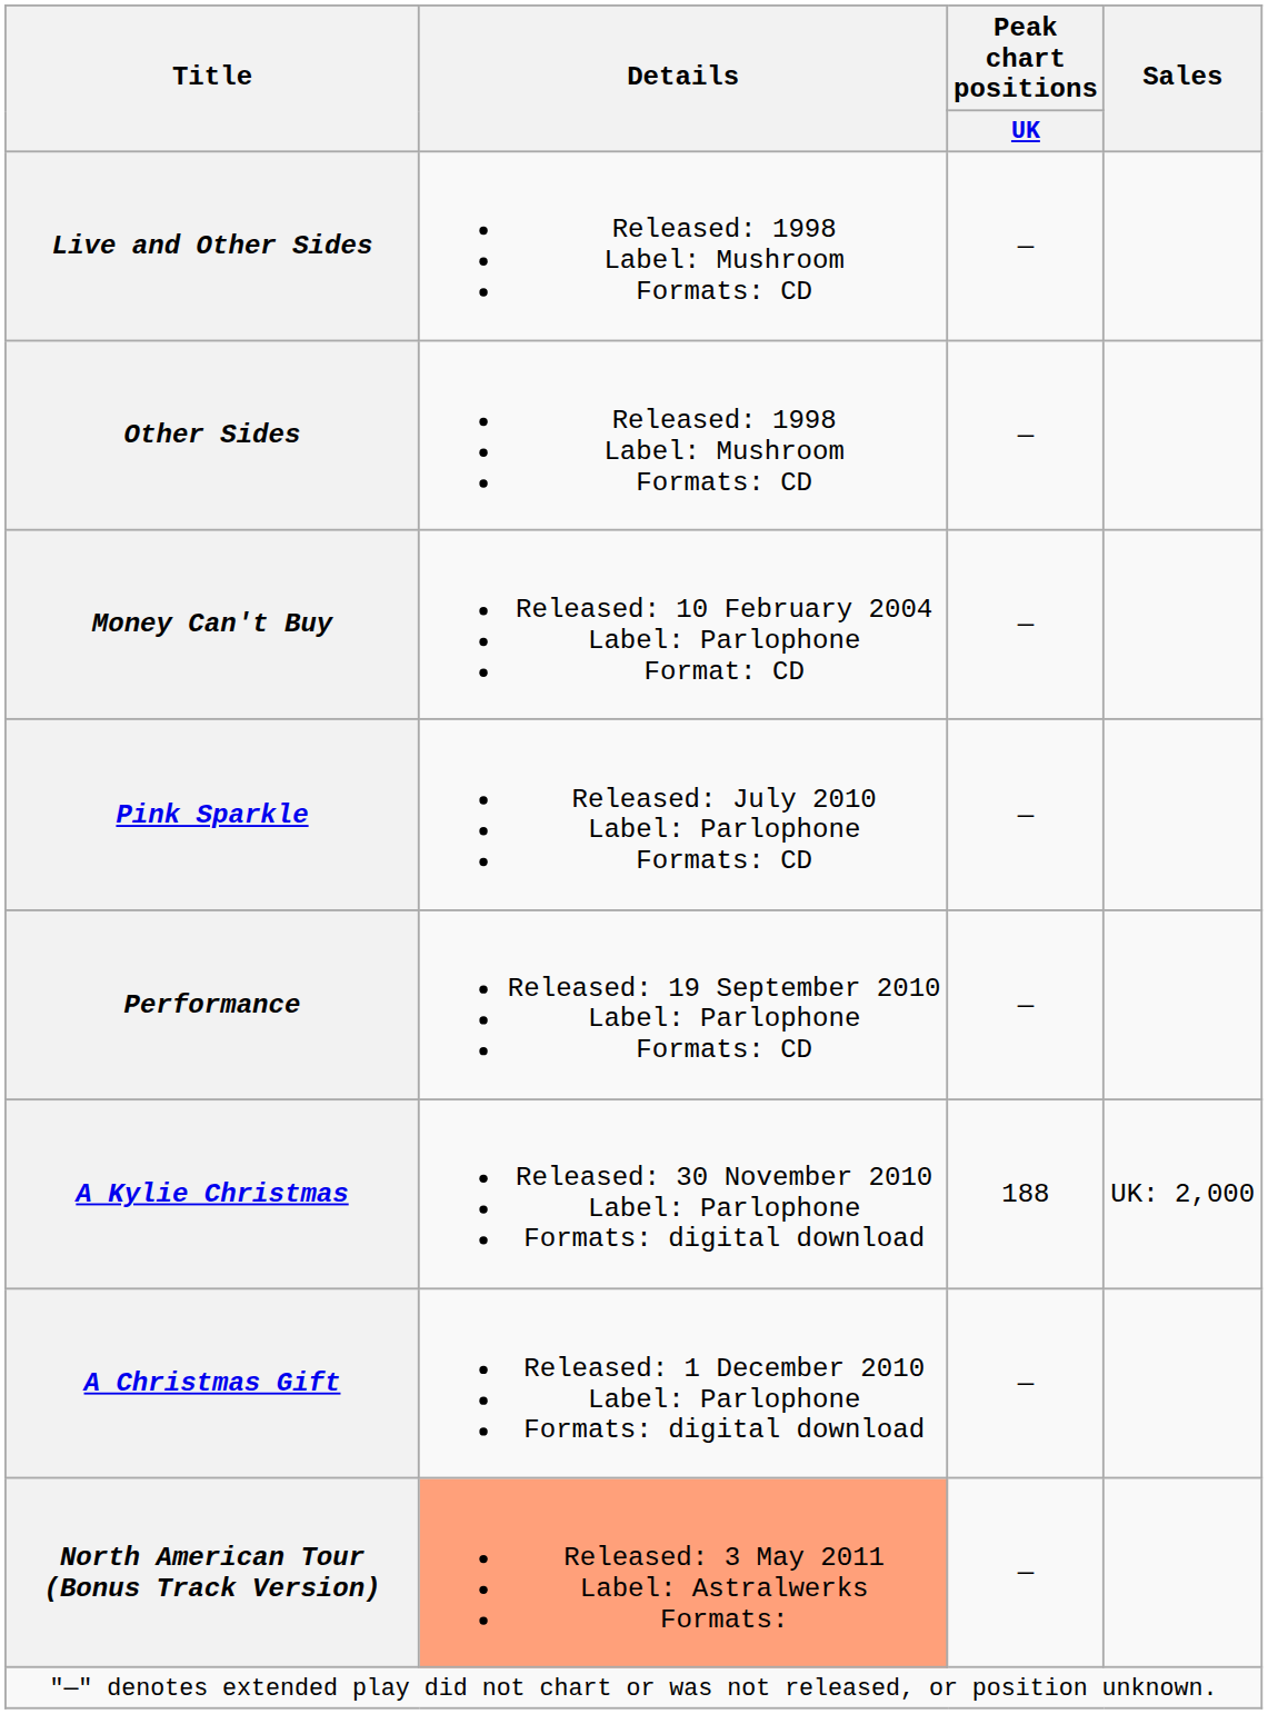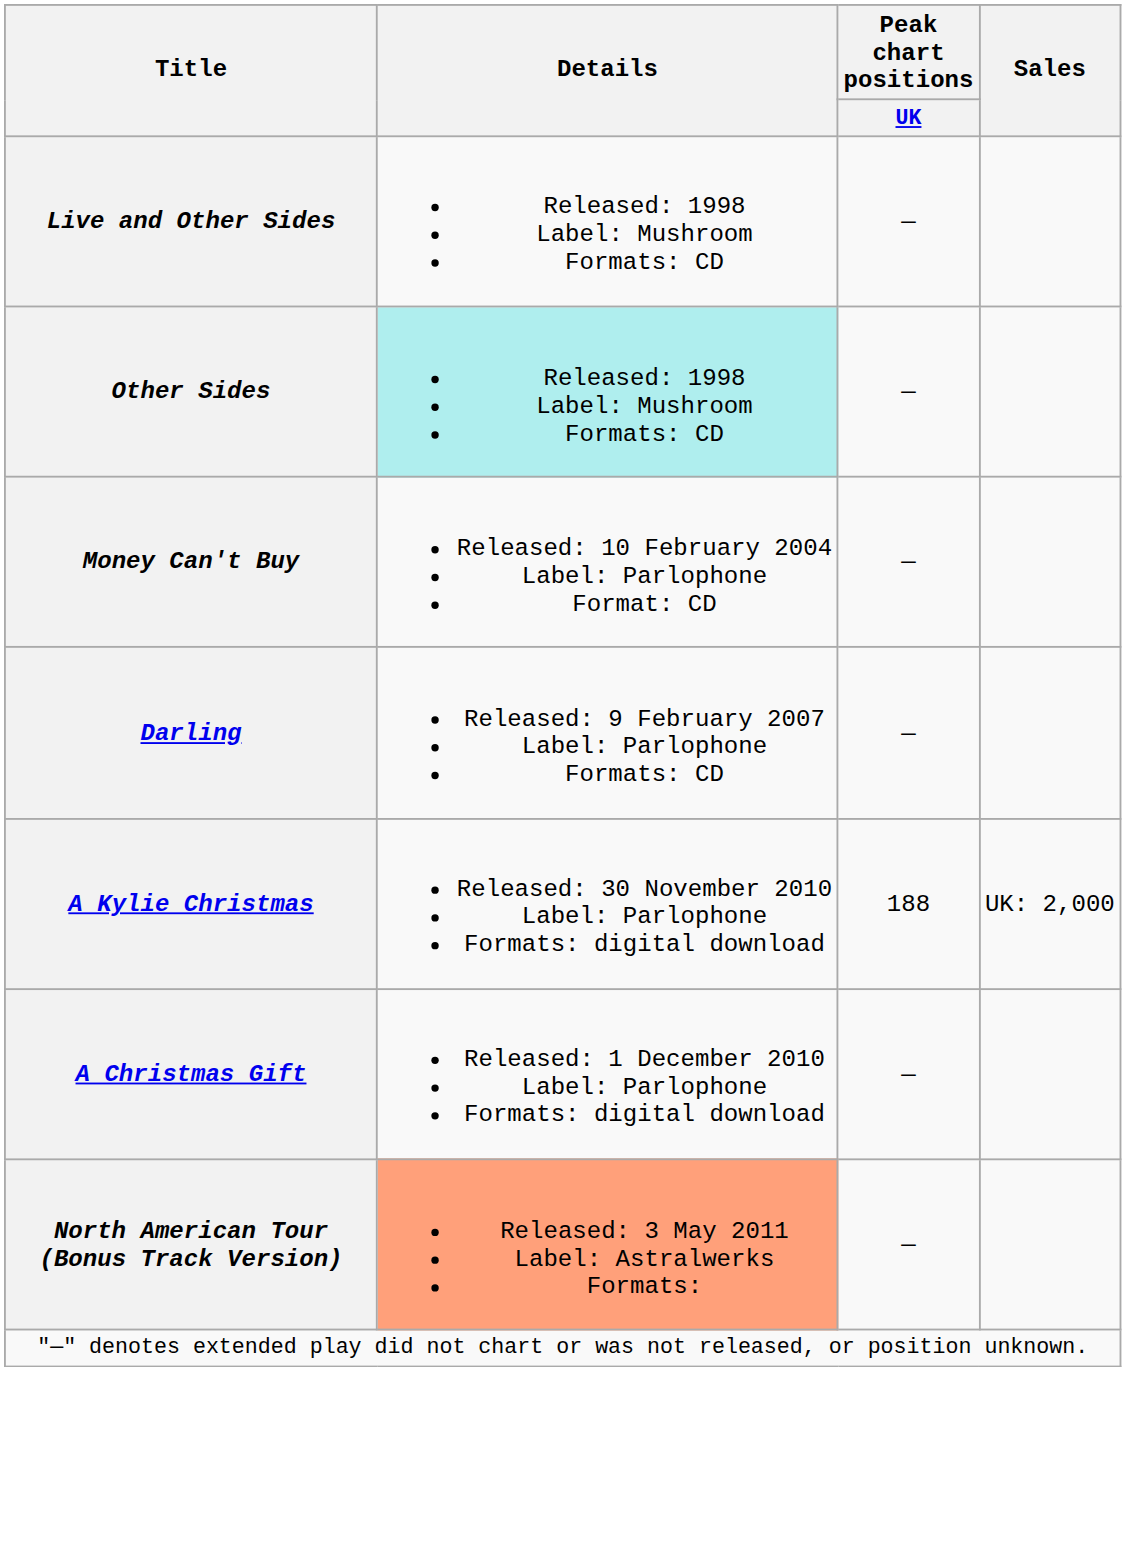 <table class="wikitable plainrowheaders" style="text-align:center;">
 <tr>
 <th scope="col" rowspan="2" style="width:15em;">Title</th>
 <th scope="col" rowspan="2">Details</th>
 <th scope="col">Peak chart positions</th>
 <th scope="col" rowspan="2">Sales</th>
 </tr>
 <tr>
 <th scope="col" style="width:3em;font-size:90%;"><a href='#'>UK</a></th>
 </tr>
 <tr>
 <th scope=row><em>Live and Other Sides</em></th>
 <td><br><ul><li>Released: 1998</li><li>Label: Mushroom</li><li>Formats: CD</li></ul></td>
 <td>—</td>
 <td></td>
 </tr>
 <tr>
 <th scope=row><em>Other Sides</em></th>
-<td><br><ul><li>Released: 1998</li><li>Label: Mushroom</li><li>Formats: CD</li></ul></td>
+<td style="background: paleturquoise;"><br><ul><li>Released: 1998</li><li>Label: Mushroom</li><li>Formats: CD</li></ul></td>
 <td>—</td>
 <td></td>
 </tr>
 <tr>
 <th scope=row><em>Money Can't Buy</em></th>
 <td><br><ul><li>Released: 10 February 2004</li><li>Label: Parlophone</li><li>Format: CD</li></ul></td>
 <td>—</td>
 <td></td>
 </tr>
 <tr>
-<th scope=row><em><a href='#'>Pink Sparkle</a></em></th>
-<td><br><ul><li>Released: July 2010</li><li>Label: Parlophone</li><li>Formats: CD</li></ul></td>
-<td>—</td>
-<td></td>
-</tr>
-<tr>
-<th scope=row><em>Performance</em></th>
-<td><br><ul><li>Released: 19 September 2010</li><li>Label: Parlophone</li><li>Formats: CD</li></ul></td>
+<th scope=row><em><a href='#'>Darling</a></em></th>
+<td><br><ul><li>Released: 9 February 2007</li><li>Label: Parlophone</li><li>Formats: CD</li></ul></td>
 <td>—</td>
 <td></td>
 </tr>
 <tr>
 <th scope=row><em><a href='#'>A Kylie Christmas</a></em></th>
 <td><br><ul><li>Released: 30 November 2010</li><li>Label: Parlophone</li><li>Formats: digital download</li></ul></td>
 <td>188</td>
 <td>UK: 2,000</td>
 </tr>
 <tr>
 <th scope=row><em><a href='#'>A Christmas Gift</a></em></th>
 <td><br><ul><li>Released: 1 December 2010</li><li>Label: Parlophone</li><li>Formats: digital download</li></ul></td>
 <td>—</td>
 <td></td>
 </tr>
 <tr>
 <th scope=row><em>North American Tour (Bonus Track Version)</em></th>
 <td style="background: lightsalmon;"><br><ul><li>Released: 3 May 2011</li><li>Label: Astralwerks</li><li>Formats: </li></ul></td>
 <td>—</td>
 <td></td>
 </tr>
 <tr>
 <td colspan=4 style="font-size:90%">"—" denotes extended play did not chart or was not released, or position unknown.</td>
 </tr>
 </table>
